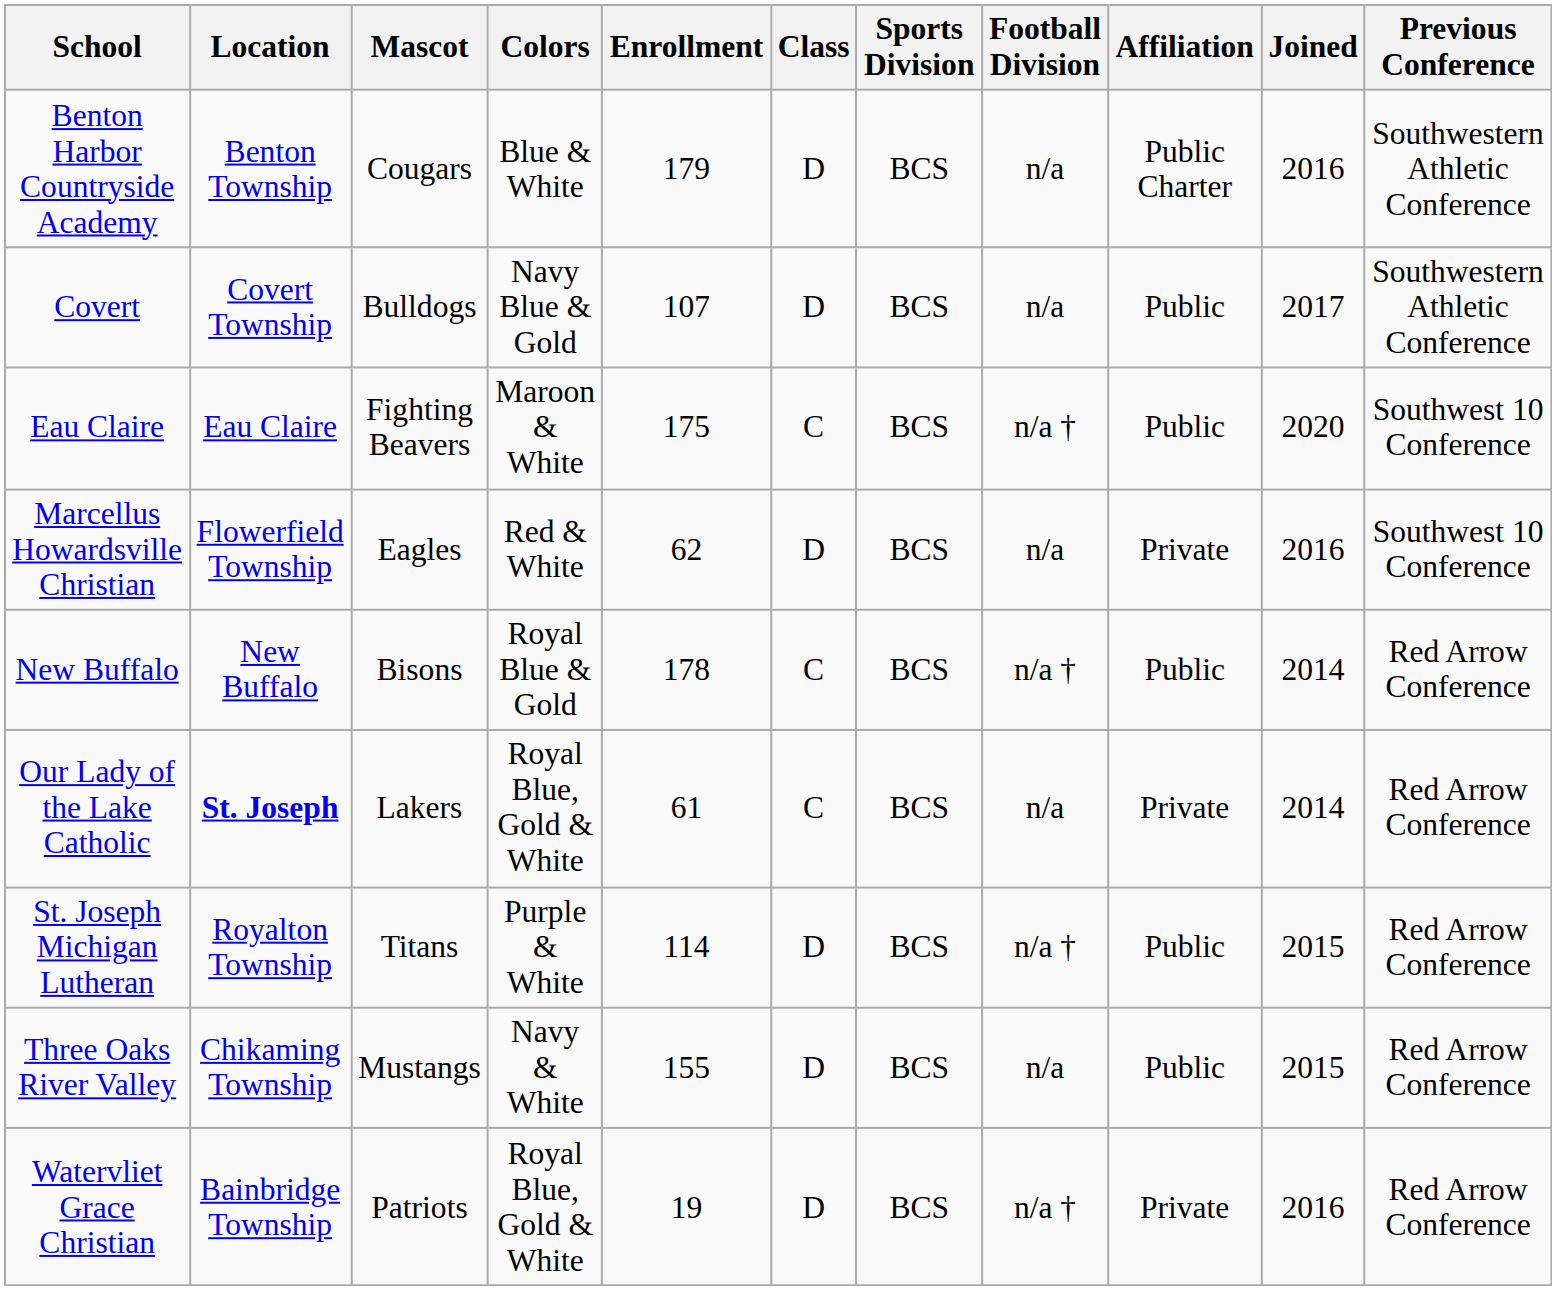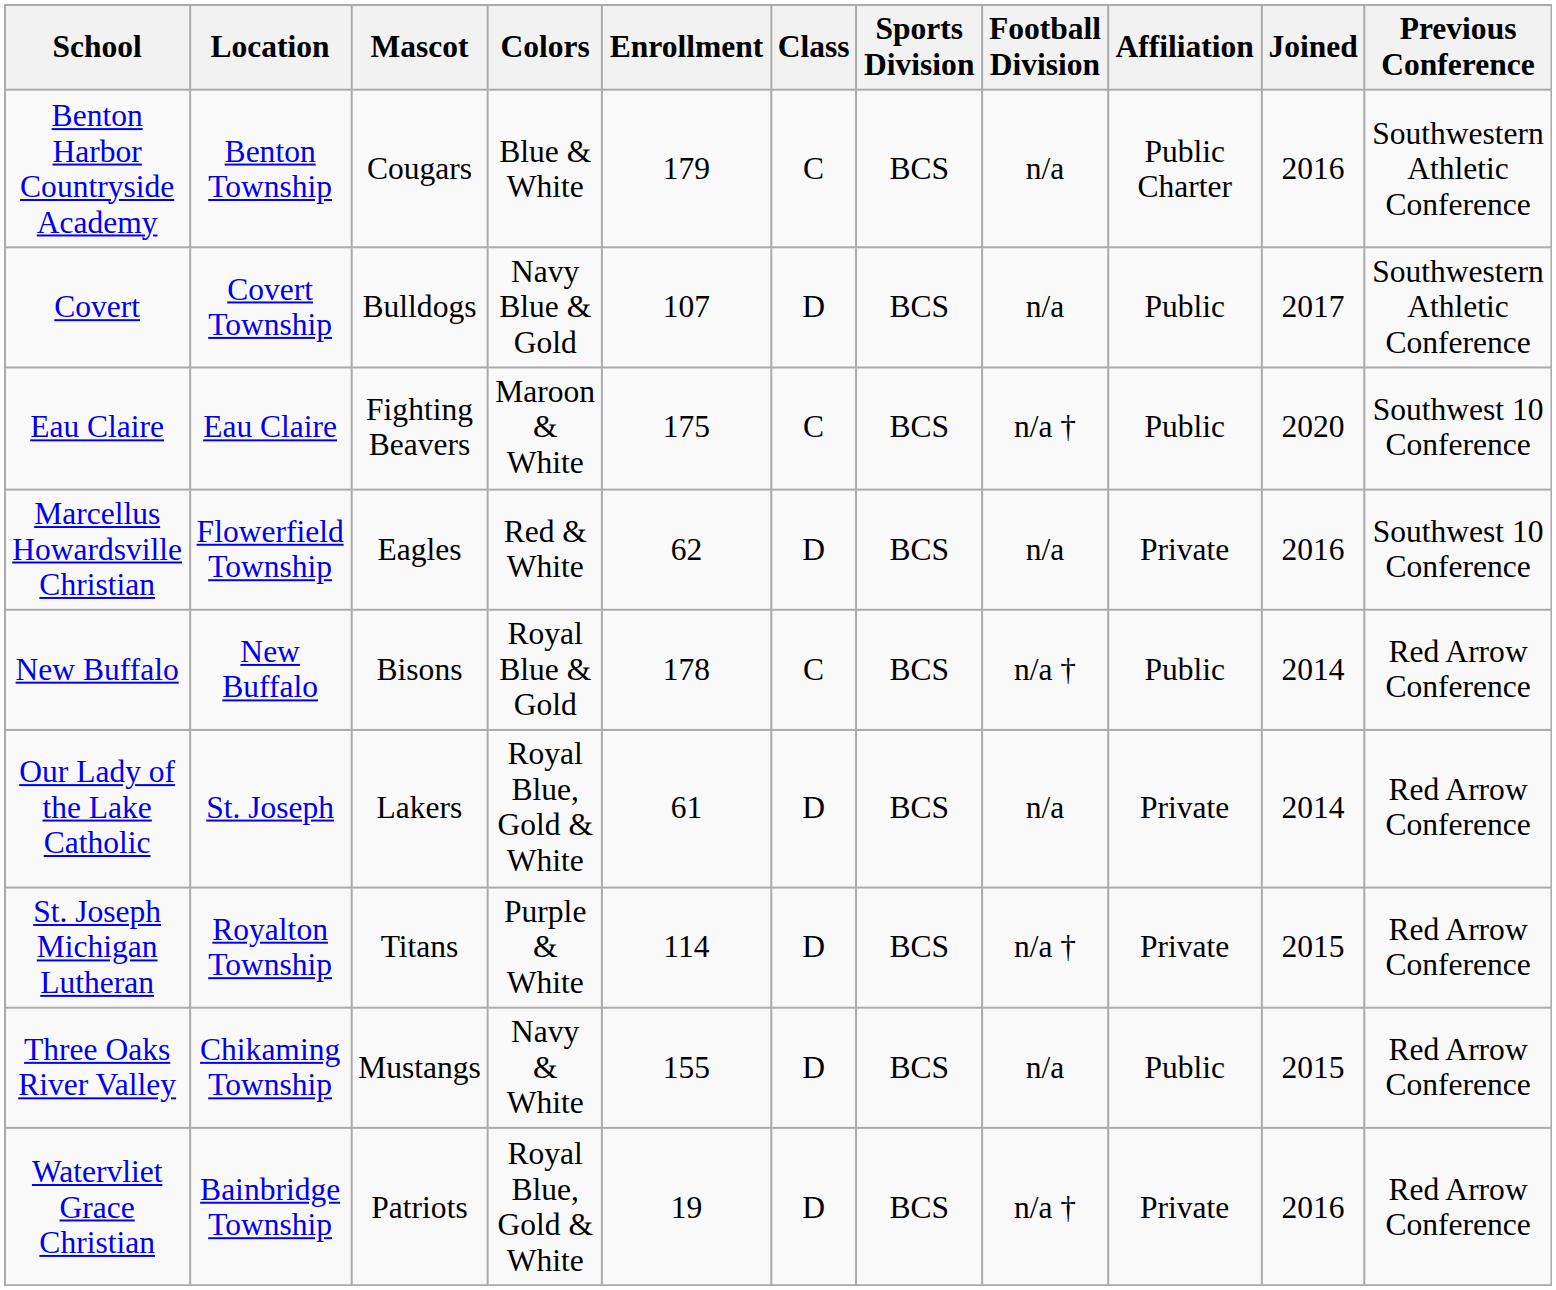 <table class="wikitable sortable" style="text-align:center;">
 <tr>
 <th>School</th>
 <th>Location</th>
 <th>Mascot</th>
 <th>Colors</th>
 <th>Enrollment</th>
 <th>Class</th>
 <th>Sports Division</th>
 <th>Football Division</th>
 <th>Affiliation</th>
 <th>Joined</th>
 <th>Previous Conference</th>
 </tr>
 <tr>
 <td><a href='#'>Benton Harbor Countryside Academy</a></td>
 <td><a href='#'>Benton Township</a></td>
 <td>Cougars</td>
 <td>Blue & White</td>
 <td>179</td>
-<td>D</td>
+<td>C</td>
 <td>BCS</td>
 <td>n/a</td>
 <td>Public Charter</td>
 <td>2016</td>
 <td>Southwestern Athletic Conference</td>
 </tr>
 <tr>
 <td><a href='#'>Covert</a></td>
 <td><a href='#'>Covert Township</a></td>
 <td>Bulldogs</td>
 <td>Navy Blue & Gold</td>
 <td>107</td>
 <td>D</td>
 <td>BCS</td>
 <td>n/a</td>
 <td>Public</td>
 <td>2017</td>
 <td>Southwestern Athletic Conference</td>
 </tr>
 <tr>
 <td><a href='#'>Eau Claire</a></td>
 <td><a href='#'>Eau Claire</a></td>
 <td>Fighting Beavers</td>
 <td>Maroon & White</td>
 <td>175</td>
 <td>C</td>
 <td>BCS</td>
 <td>n/a †</td>
 <td>Public</td>
 <td>2020</td>
 <td>Southwest 10 Conference</td>
 </tr>
 <tr>
 <td><a href='#'>Marcellus Howardsville Christian</a></td>
 <td><a href='#'>Flowerfield Township</a></td>
 <td>Eagles</td>
 <td>Red & White</td>
 <td>62</td>
 <td>D</td>
 <td>BCS</td>
 <td>n/a</td>
 <td>Private</td>
 <td>2016</td>
 <td>Southwest 10 Conference</td>
 </tr>
 <tr>
 <td><a href='#'>New Buffalo</a></td>
 <td><a href='#'>New Buffalo</a></td>
 <td>Bisons</td>
 <td>Royal Blue & Gold</td>
 <td>178</td>
 <td>C</td>
 <td>BCS</td>
 <td>n/a †</td>
 <td>Public</td>
 <td>2014</td>
 <td>Red Arrow Conference</td>
 </tr>
 <tr>
 <td><a href='#'>Our Lady of the Lake Catholic</a></td>
-<td><strong><a href='#'>St. Joseph</a></strong></td>
+<td><a href='#'>St. Joseph</a></td>
 <td>Lakers</td>
 <td>Royal Blue, Gold & White</td>
 <td>61</td>
-<td>C</td>
+<td>D</td>
 <td>BCS</td>
 <td>n/a</td>
 <td>Private</td>
 <td>2014</td>
 <td>Red Arrow Conference</td>
 </tr>
 <tr>
 <td><a href='#'>St. Joseph Michigan Lutheran</a></td>
 <td><a href='#'>Royalton Township</a></td>
 <td>Titans</td>
 <td>Purple & White</td>
 <td>114</td>
 <td>D</td>
 <td>BCS</td>
 <td>n/a †</td>
-<td>Public</td>
+<td>Private</td>
 <td>2015</td>
 <td>Red Arrow Conference</td>
 </tr>
 <tr>
 <td><a href='#'>Three Oaks River Valley</a></td>
 <td><a href='#'>Chikaming Township</a></td>
 <td>Mustangs</td>
 <td>Navy & White</td>
 <td>155</td>
 <td>D</td>
 <td>BCS</td>
 <td>n/a</td>
 <td>Public</td>
 <td>2015</td>
 <td>Red Arrow Conference</td>
 </tr>
 <tr>
 <td><a href='#'>Watervliet Grace Christian</a></td>
 <td><a href='#'>Bainbridge Township</a></td>
 <td>Patriots</td>
 <td>Royal Blue, Gold & White</td>
 <td>19</td>
 <td>D</td>
 <td>BCS</td>
 <td>n/a †</td>
 <td>Private</td>
 <td>2016</td>
 <td>Red Arrow Conference</td>
 </tr>
 <tr>
 </tr>
 </table>
